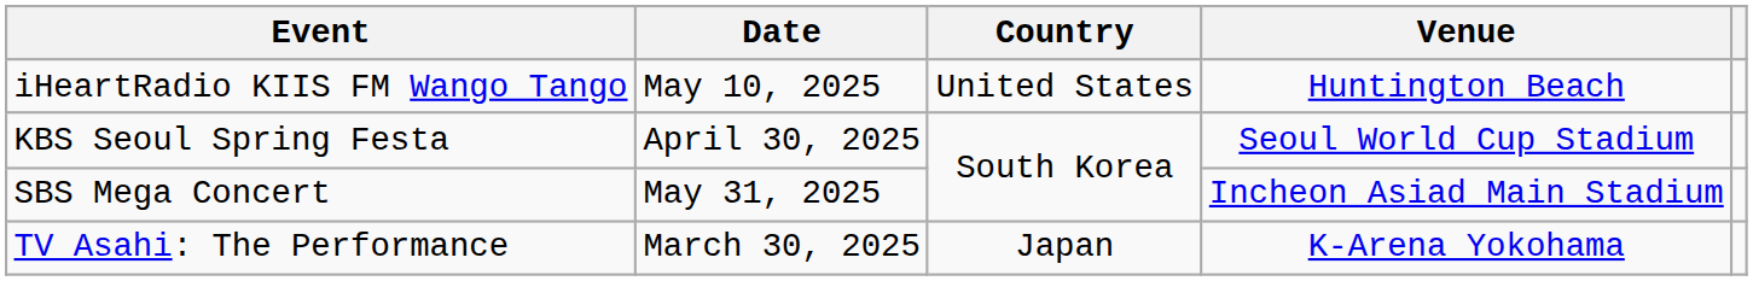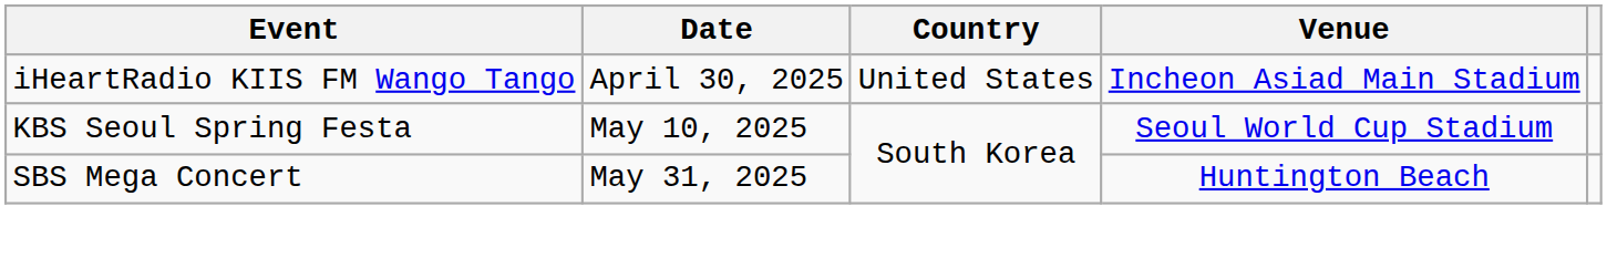 <table class="wikitable">
 <tr>
 <th scope="col">Event</th>
 <th scope="col">Date</th>
 <th scope="col">Country</th>
 <th scope="col">Venue</th>
 <th scope="col" class="unsortable"></th>
 </tr>
 <tr>
 <td scope="row">iHeartRadio KIIS FM <a href='#'>Wango Tango</a></td>
-<td>May 10, 2025</td>
+<td>April 30, 2025</td>
 <td style="text-align: center;">United States</td>
-<td style="text-align: center;"><a href='#'>Huntington Beach</a></td>
+<td style="text-align: center;"><a href='#'>Incheon Asiad Main Stadium</a></td>
 <td style="text-align: center;"></td>
 </tr>
 <tr>
 <td scope="row">KBS Seoul Spring Festa</td>
-<td>April 30, 2025</td>
+<td>May 10, 2025</td>
 <td rowspan="2" style="text-align:center">South Korea</td>
 <td style="text-align:center"><a href='#'>Seoul World Cup Stadium</a></td>
 <td style="text-align:center"></td>
 </tr>
 <tr>
 <td scope="row">SBS Mega Concert</td>
 <td>May 31, 2025</td>
-<td style="text-align: center;"><a href='#'>Incheon Asiad Main Stadium</a></td>
+<td style="text-align: center;"><a href='#'>Huntington Beach</a></td>
 <td style="text-align: center;"></td>
 </tr>
-<tr>
-<td scope="row"><a href='#'>TV Asahi</a>: The Performance</td>
-<td>March 30, 2025</td>
-<td style="text-align:center">Japan</td>
-<td style="text-align:center"><a href='#'>K-Arena Yokohama</a></td>
-<td style="text-align:center"></td>
-</tr>
 </table>
